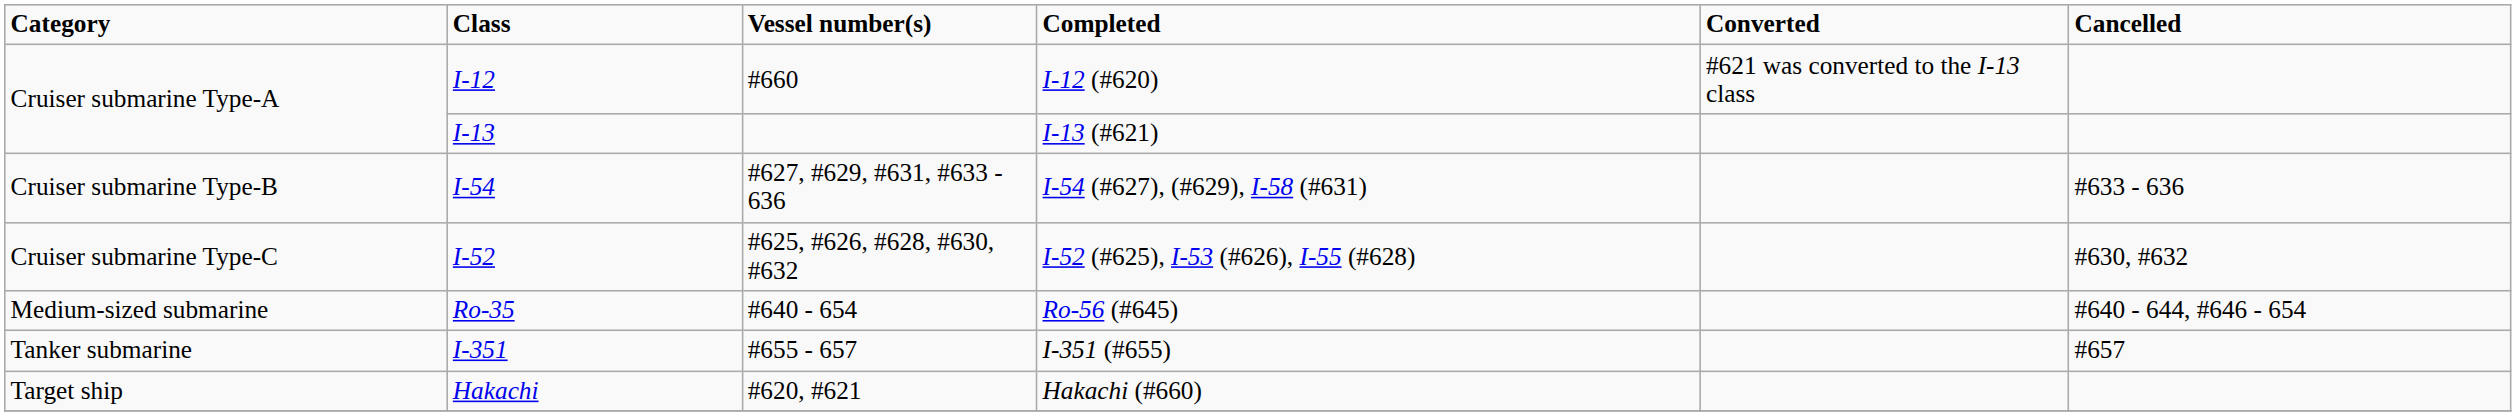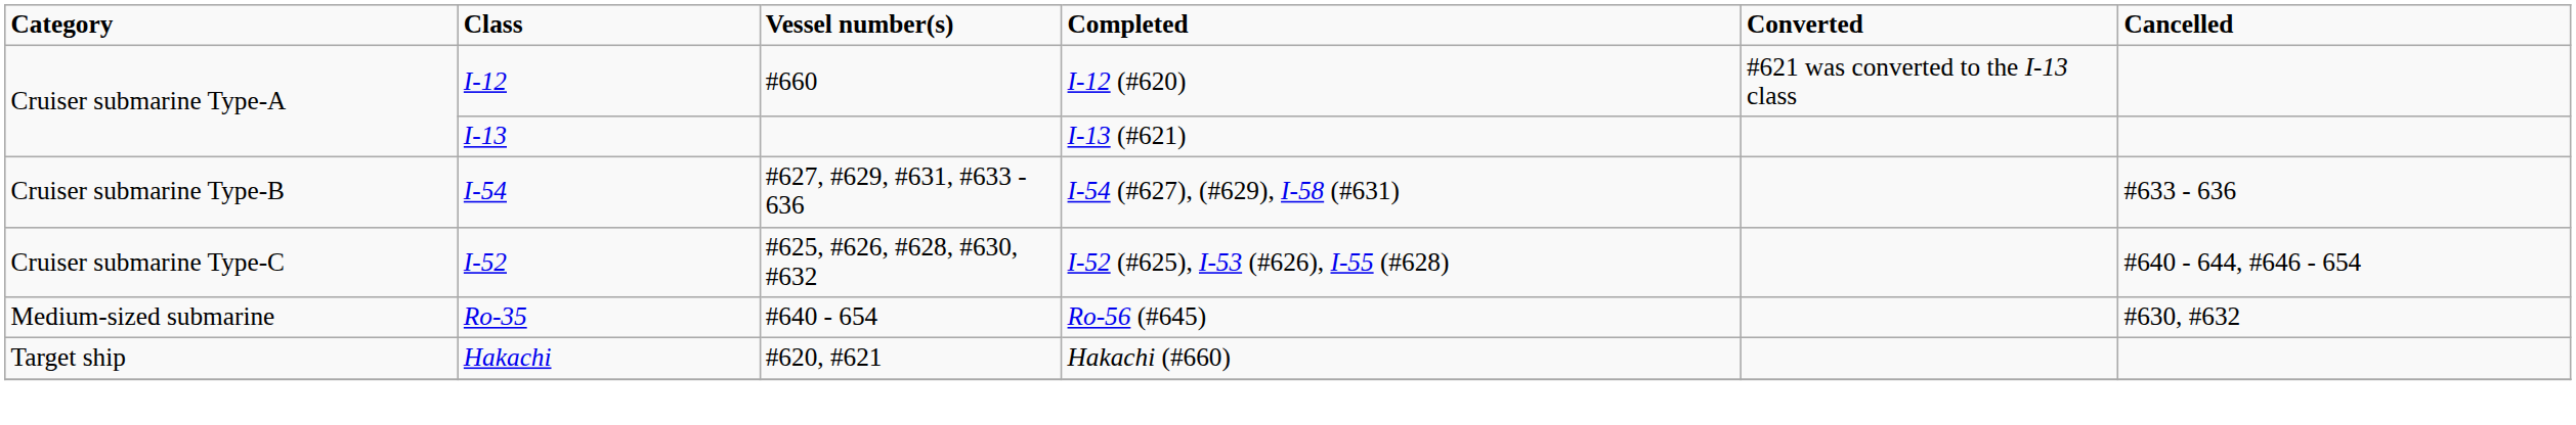 <table class="wikitable" width="80%">
 <tr>
 <td width="12%"><strong>Category</strong></td>
 <td width="8%"><strong>Class</strong></td>
 <td width="8%"><strong>Vessel number(s)</strong></td>
 <td width="18%"><strong>Completed</strong></td>
 <td width="10%"><strong>Converted</strong></td>
 <td width="12%"><strong>Cancelled</strong></td>
 </tr>
 <tr>
 <td rowspan="2">Cruiser submarine Type-A</td>
 <td><em><a href='#'>I-12</a></em></td>
 <td>#660</td>
 <td><em><a href='#'>I-12</a></em> (#620)</td>
 <td>#621 was converted to the <em>I-13</em> class</td>
 <td></td>
 </tr>
 <tr>
 <td><em><a href='#'>I-13</a></em></td>
 <td></td>
 <td><em><a href='#'>I-13</a></em> (#621)</td>
 <td></td>
 <td></td>
 </tr>
 <tr>
 <td>Cruiser submarine Type-B</td>
 <td><em><a href='#'>I-54</a></em></td>
 <td>#627, #629, #631, #633 - 636</td>
 <td><em><a href='#'>I-54</a></em> (#627), <em></em> (#629), <em><a href='#'>I-58</a></em> (#631)</td>
 <td></td>
 <td>#633 - 636</td>
 </tr>
 <tr>
 <td>Cruiser submarine Type-C</td>
 <td><em><a href='#'>I-52</a></em></td>
 <td>#625, #626, #628, #630, #632</td>
 <td><em><a href='#'>I-52</a></em> (#625), <em><a href='#'>I-53</a></em> (#626), <em><a href='#'>I-55</a></em> (#628)</td>
 <td></td>
-<td>#630, #632</td>
+<td>#640 - 644, #646 - 654</td>
 </tr>
 <tr>
 <td>Medium-sized submarine</td>
 <td><em><a href='#'>Ro-35</a></em></td>
 <td>#640 - 654</td>
 <td><em><a href='#'>Ro-56</a></em> (#645)</td>
 <td></td>
-<td>#640 - 644, #646 - 654</td>
-</tr>
-<tr>
-<td>Tanker submarine</td>
-<td><em><a href='#'>I-351</a></em></td>
-<td>#655 - 657</td>
-<td><em>I-351</em> (#655)</td>
-<td></td>
-<td>#657</td>
+<td>#630, #632</td>
 </tr>
 <tr>
 <td>Target ship</td>
 <td><em><a href='#'>Hakachi</a></em></td>
 <td>#620, #621</td>
 <td><em>Hakachi</em> (#660)</td>
 <td></td>
 <td></td>
 </tr>
 <tr>
 </tr>
 </table>
